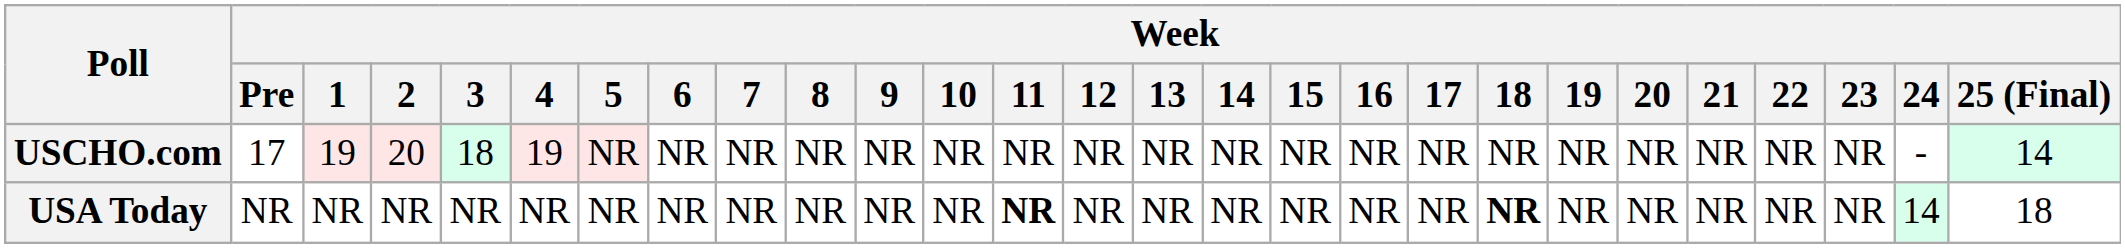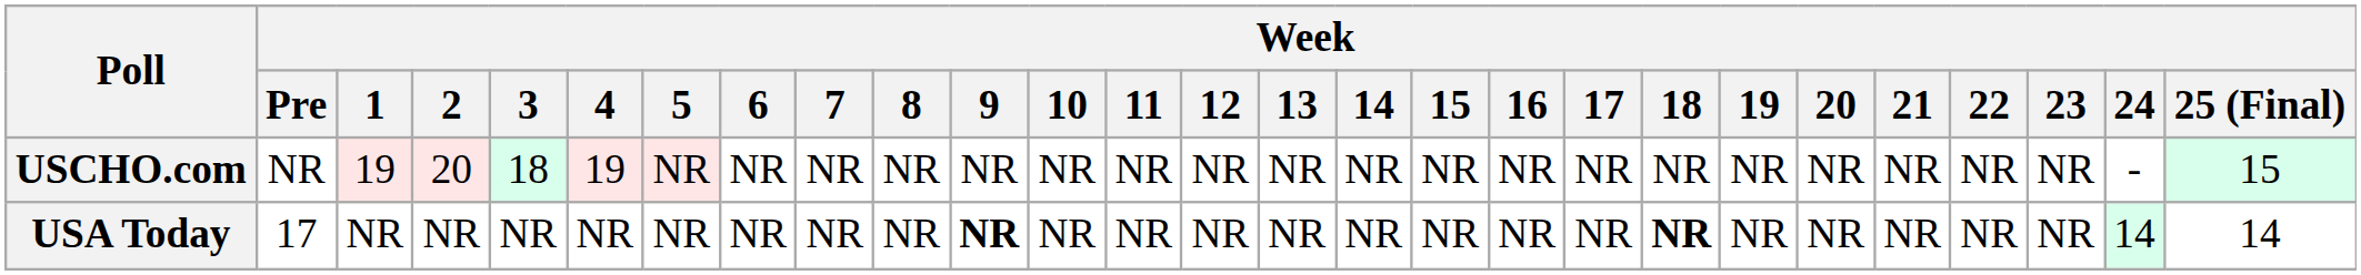 <table class="wikitable" style="white-space:nowrap;">
 <tr>
 <th scope="col" width="100" rowspan="2">Poll</th>
 <th colspan="30">Week</th>
 </tr>
 <tr>
 <th scope="col" width="30">Pre</th>
 <th scope="col" width="30">1</th>
 <th scope="col" width="30">2</th>
 <th scope="col" width="30">3</th>
 <th scope="col" width="30">4</th>
 <th scope="col" width="30">5</th>
 <th scope="col" width="30">6</th>
 <th scope="col" width="30">7</th>
 <th scope="col" width="30">8</th>
 <th scope="col" width="30">9</th>
 <th scope="col" width="30">10</th>
 <th scope="col" width="30">11</th>
 <th scope="col" width="30">12</th>
 <th scope="col" width="30">13</th>
 <th scope="col" width="30">14</th>
 <th scope="col" width="30">15</th>
 <th scope="col" width="30">16</th>
 <th scope="col" width="30">17</th>
 <th scope="col" width="30">18</th>
 <th scope="col" width="30">19</th>
 <th scope="col" width="30">20</th>
 <th scope="col" width="30">21</th>
 <th scope="col" width="30">22</th>
 <th scope="col" width="30">23</th>
 <th scope="col" width="30">24</th>
 <th scope="col" width="30">25 (Final)</th>
 </tr>
 <tr style="text-align:center;">
 <th>USCHO.com</th>
-<td bgcolor=FFFFFF>17</td>
+<td bgcolor=FFFFFF>NR</td>
 <td bgcolor=FFE6E6>19</td>
 <td bgcolor=FFE6E6>20</td>
 <td bgcolor=D8FFEB>18</td>
 <td bgcolor=FFE6E6>19</td>
 <td bgcolor=FFE6E6>NR</td>
 <td bgcolor=FFFFFF>NR</td>
 <td bgcolor=FFFFFF>NR</td>
 <td bgcolor=FFFFFF>NR</td>
 <td bgcolor=FFFFFF>NR</td>
 <td bgcolor=FFFFFF>NR</td>
 <td bgcolor=FFFFFF>NR</td>
 <td bgcolor=FFFFFF>NR</td>
 <td bgcolor=FFFFFF>NR</td>
 <td bgcolor=FFFFFF>NR</td>
 <td bgcolor=FFFFFF>NR</td>
 <td bgcolor=FFFFFF>NR</td>
 <td bgcolor=FFFFFF>NR</td>
 <td bgcolor=FFFFFF>NR</td>
 <td bgcolor=FFFFFF>NR</td>
 <td bgcolor=FFFFFF>NR</td>
 <td bgcolor=FFFFFF>NR</td>
 <td bgcolor=FFFFFF>NR</td>
 <td bgcolor=FFFFFF>NR</td>
 <td bgcolor=FFFFFF>-</td>
-<td bgcolor=D8FFEB>14</td>
+<td bgcolor=D8FFEB>15</td>
 </tr>
 <tr style="text-align:center;">
 <th>USA Today</th>
-<td bgcolor=FFFFFF>NR</td>
-<td bgcolor=FFFFFF>NR</td>
-<td bgcolor=FFFFFF>NR</td>
+<td bgcolor=FFFFFF>17</td>
 <td bgcolor=FFFFFF>NR</td>
 <td bgcolor=FFFFFF>NR</td>
 <td bgcolor=FFFFFF>NR</td>
 <td bgcolor=FFFFFF>NR</td>
 <td bgcolor=FFFFFF>NR</td>
 <td bgcolor=FFFFFF>NR</td>
 <td bgcolor=FFFFFF>NR</td>
 <td bgcolor=FFFFFF>NR</td>
 <td bgcolor=FFFFFF><strong>NR</strong></td>
 <td bgcolor=FFFFFF>NR</td>
 <td bgcolor=FFFFFF>NR</td>
 <td bgcolor=FFFFFF>NR</td>
 <td bgcolor=FFFFFF>NR</td>
 <td bgcolor=FFFFFF>NR</td>
 <td bgcolor=FFFFFF>NR</td>
+<td bgcolor=FFFFFF>NR</td>
+<td bgcolor=FFFFFF>NR</td>
 <td bgcolor=FFFFFF><strong>NR</strong></td>
 <td bgcolor=FFFFFF>NR</td>
 <td bgcolor=FFFFFF>NR</td>
 <td bgcolor=FFFFFF>NR</td>
 <td bgcolor=FFFFFF>NR</td>
 <td bgcolor=FFFFFF>NR</td>
 <td bgcolor=D8FFEB>14</td>
-<td bgcolor=FFFFFF>18</td>
+<td bgcolor=FFFFFF>14</td>
 </tr>
 </table>
